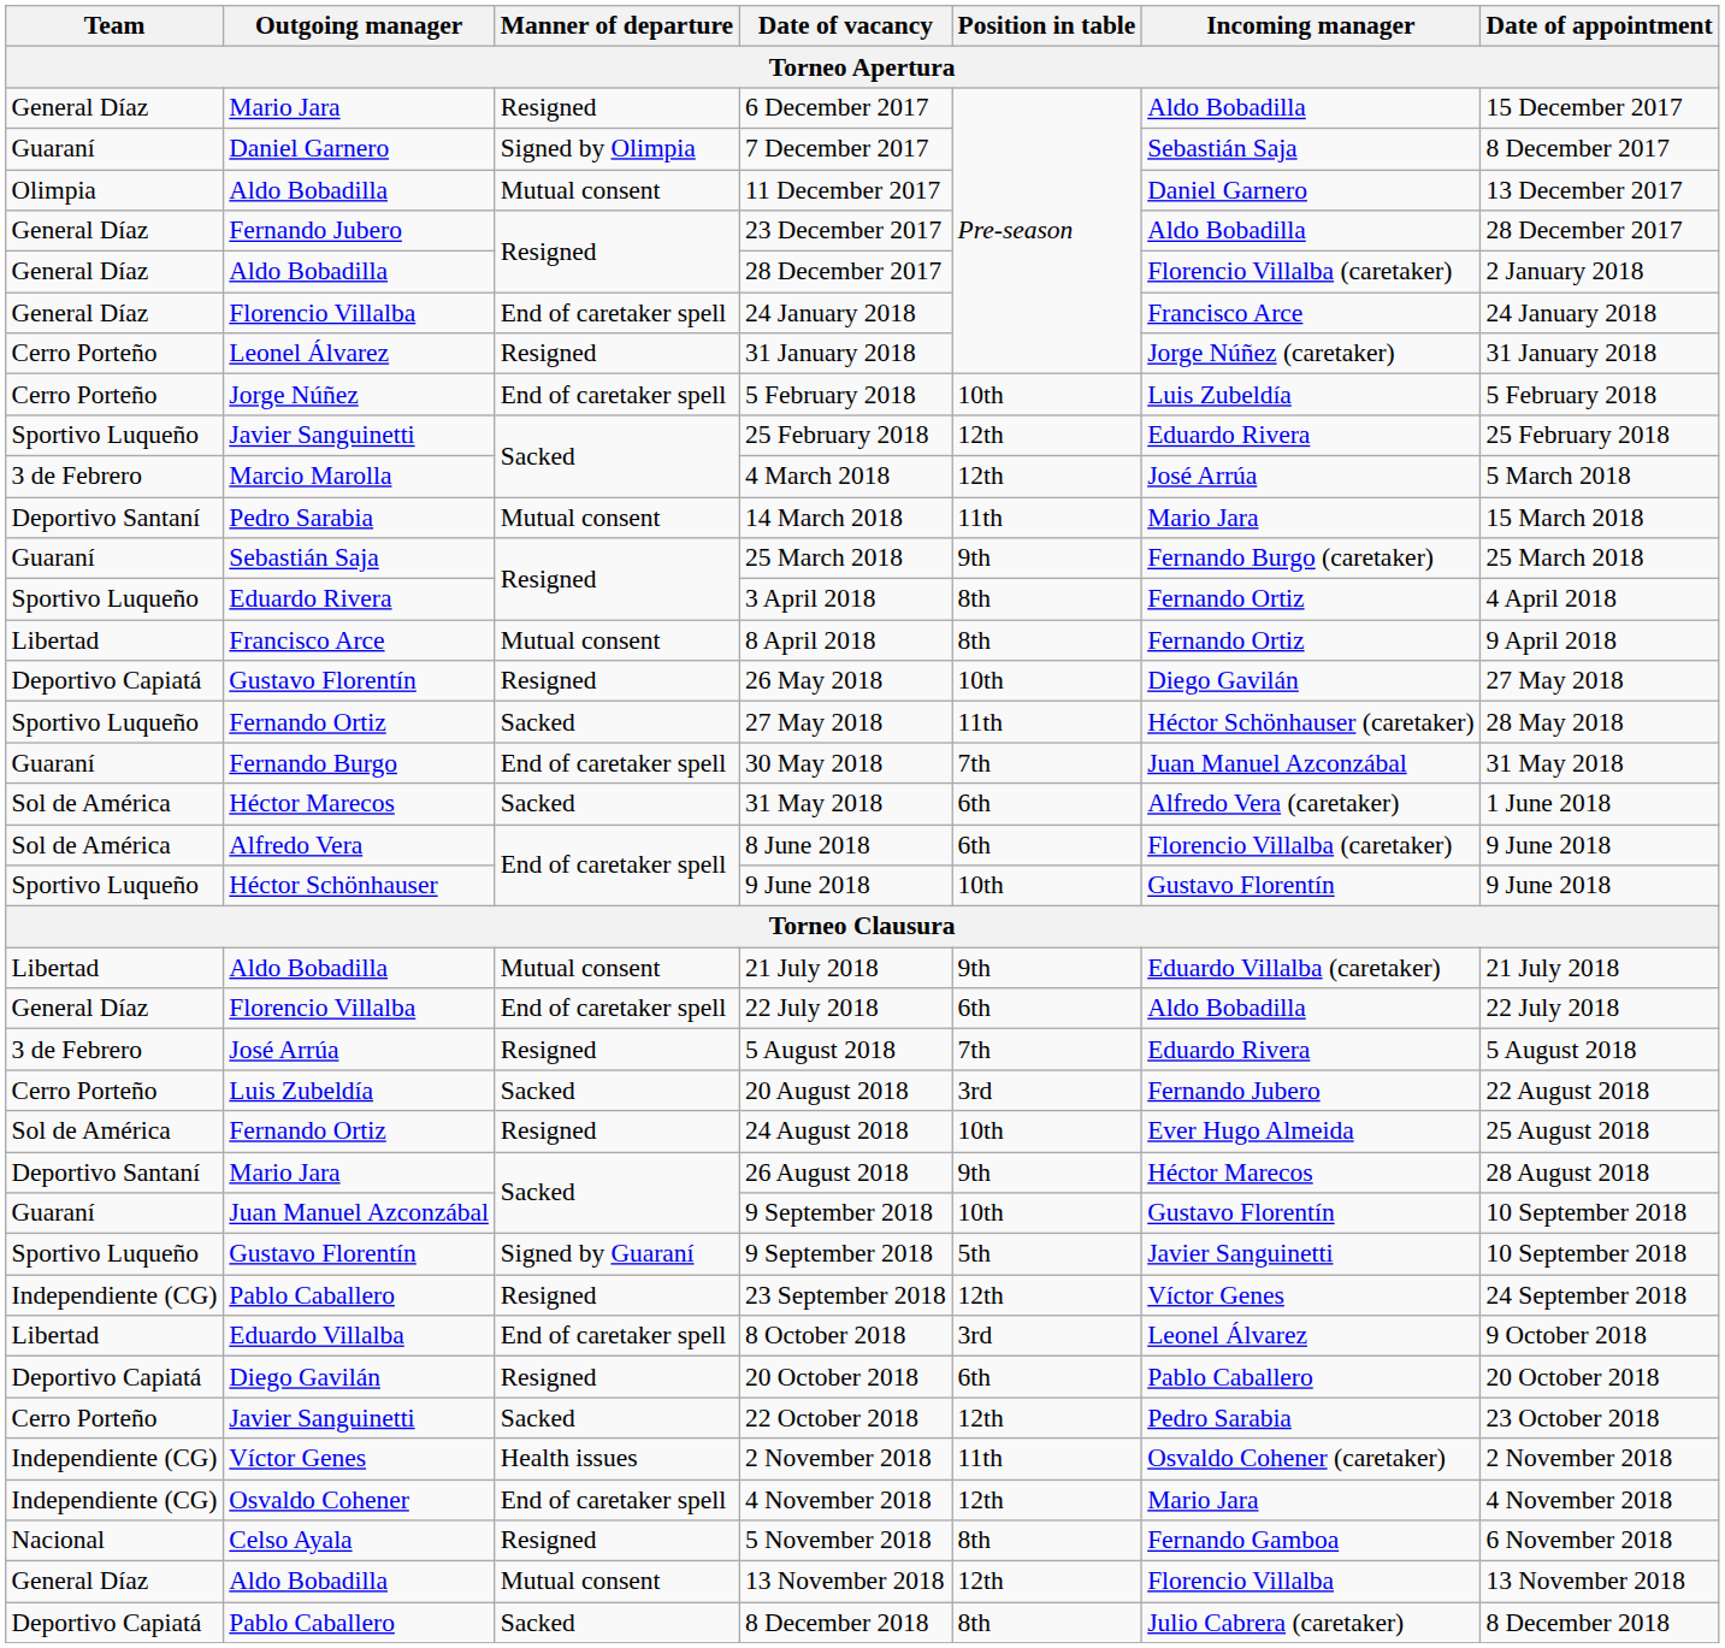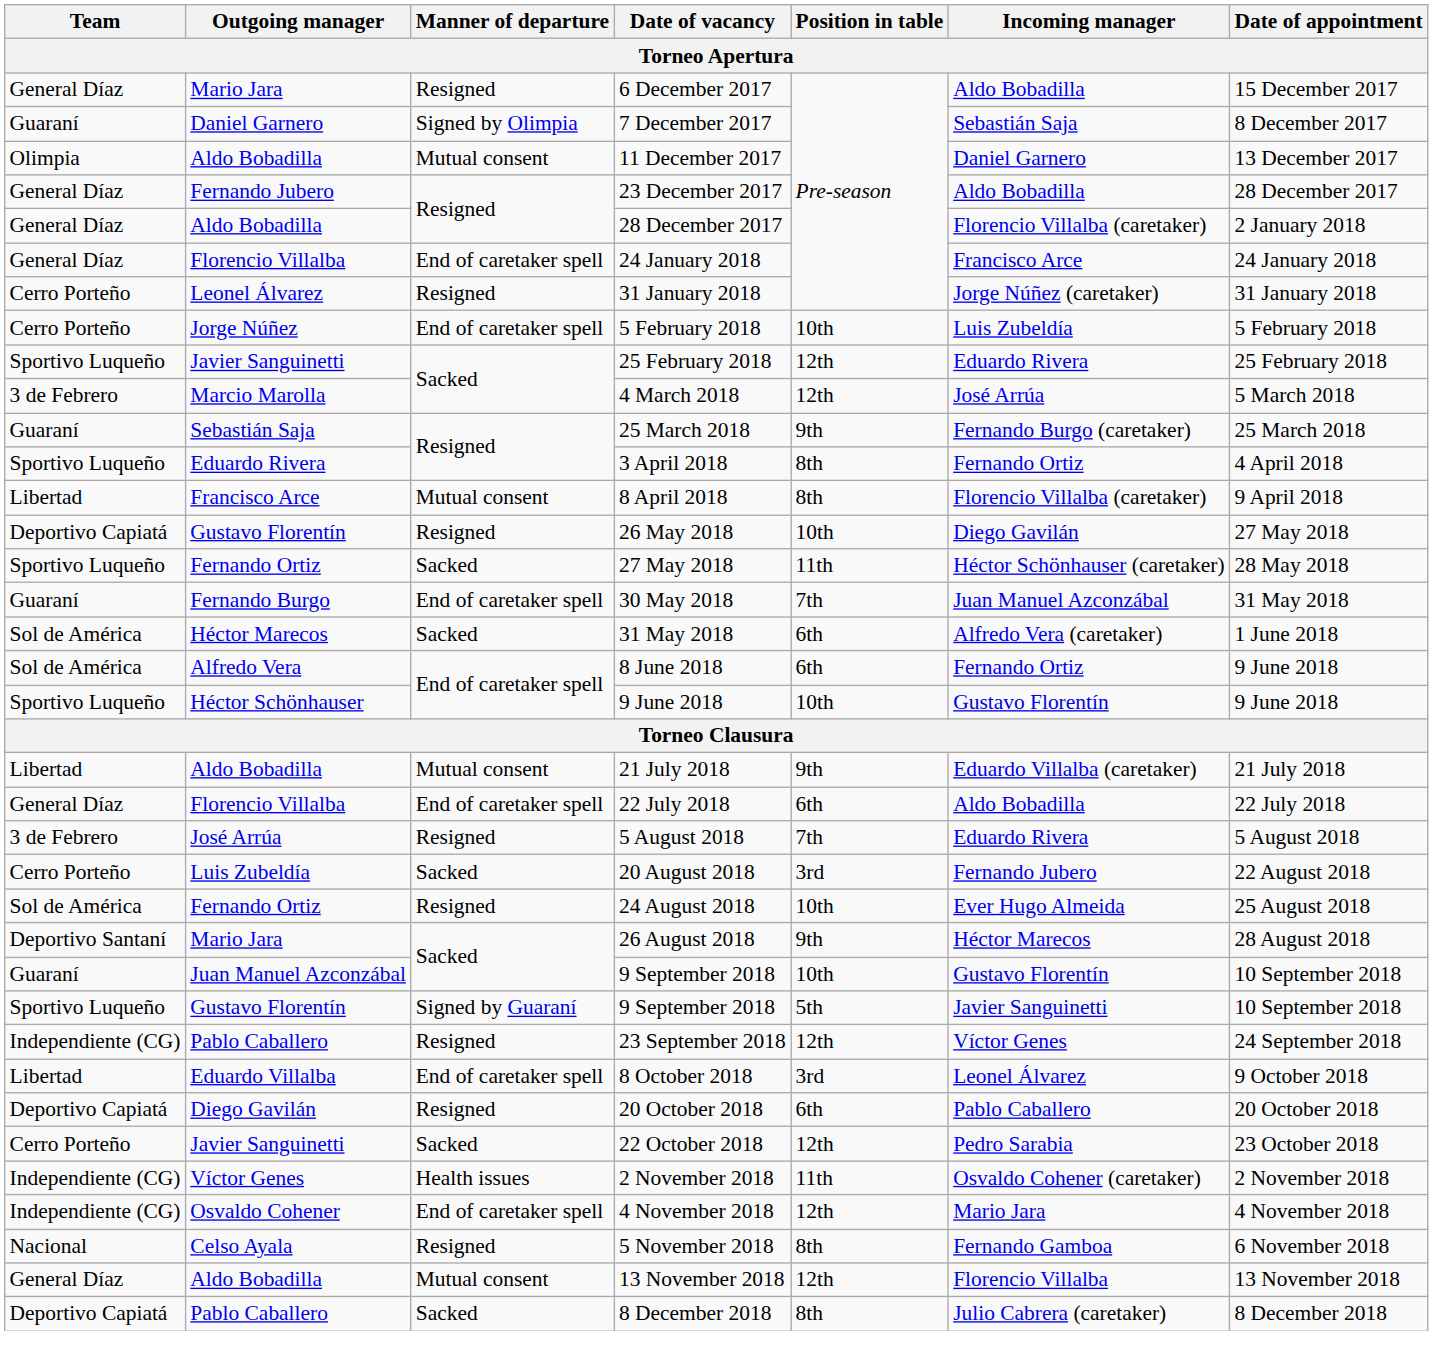 <table class="wikitable sortable">
 <tr>
 <th>Team</th>
 <th>Outgoing manager</th>
 <th>Manner of departure</th>
 <th>Date of vacancy</th>
 <th>Position in table</th>
 <th>Incoming manager</th>
 <th>Date of appointment</th>
 </tr>
 <tr>
 <th colspan=7>Torneo Apertura</th>
 </tr>
 <tr>
 <td>General Díaz</td>
 <td> <a href='#'>Mario Jara</a></td>
 <td>Resigned</td>
 <td>6 December 2017</td>
 <td rowspan=7><em>Pre-season</em></td>
 <td> <a href='#'>Aldo Bobadilla</a></td>
 <td>15 December 2017</td>
 </tr>
 <tr>
 <td>Guaraní</td>
 <td> <a href='#'>Daniel Garnero</a></td>
 <td>Signed by <a href='#'>Olimpia</a></td>
 <td>7 December 2017</td>
 <td> <a href='#'>Sebastián Saja</a></td>
 <td>8 December 2017</td>
 </tr>
 <tr>
 <td>Olimpia</td>
 <td> <a href='#'>Aldo Bobadilla</a></td>
 <td>Mutual consent</td>
 <td>11 December 2017</td>
 <td> <a href='#'>Daniel Garnero</a></td>
 <td>13 December 2017</td>
 </tr>
 <tr>
 <td>General Díaz</td>
 <td> <a href='#'>Fernando Jubero</a></td>
 <td rowspan=2>Resigned</td>
 <td>23 December 2017</td>
 <td> <a href='#'>Aldo Bobadilla</a></td>
 <td>28 December 2017</td>
 </tr>
 <tr>
 <td>General Díaz</td>
 <td> <a href='#'>Aldo Bobadilla</a></td>
 <td>28 December 2017</td>
 <td> <a href='#'>Florencio Villalba</a> (caretaker)</td>
 <td>2 January 2018</td>
 </tr>
 <tr>
 <td>General Díaz</td>
 <td> <a href='#'>Florencio Villalba</a></td>
 <td>End of caretaker spell</td>
 <td>24 January 2018</td>
 <td> <a href='#'>Francisco Arce</a></td>
 <td>24 January 2018</td>
 </tr>
 <tr>
 <td>Cerro Porteño</td>
 <td> <a href='#'>Leonel Álvarez</a></td>
 <td>Resigned</td>
 <td>31 January 2018</td>
 <td> <a href='#'>Jorge Núñez</a> (caretaker)</td>
 <td>31 January 2018</td>
 </tr>
 <tr>
 <td>Cerro Porteño</td>
 <td> <a href='#'>Jorge Núñez</a></td>
 <td>End of caretaker spell</td>
 <td>5 February 2018</td>
 <td>10th</td>
 <td> <a href='#'>Luis Zubeldía</a></td>
 <td>5 February 2018</td>
 </tr>
 <tr>
 <td>Sportivo Luqueño</td>
 <td> <a href='#'>Javier Sanguinetti</a></td>
 <td rowspan=2>Sacked</td>
 <td>25 February 2018</td>
 <td>12th</td>
 <td> <a href='#'>Eduardo Rivera</a></td>
 <td>25 February 2018</td>
 </tr>
 <tr>
 <td>3 de Febrero</td>
 <td> <a href='#'>Marcio Marolla</a></td>
 <td>4 March 2018</td>
 <td>12th</td>
 <td> <a href='#'>José Arrúa</a></td>
 <td>5 March 2018</td>
 </tr>
 <tr>
-<td>Deportivo Santaní</td>
-<td> <a href='#'>Pedro Sarabia</a></td>
-<td>Mutual consent</td>
-<td>14 March 2018</td>
-<td>11th</td>
-<td> <a href='#'>Mario Jara</a></td>
-<td>15 March 2018</td>
-</tr>
-<tr>
 <td>Guaraní</td>
 <td> <a href='#'>Sebastián Saja</a></td>
 <td rowspan=2>Resigned</td>
 <td>25 March 2018</td>
 <td>9th</td>
 <td> <a href='#'>Fernando Burgo</a> (caretaker)</td>
 <td>25 March 2018</td>
 </tr>
 <tr>
 <td>Sportivo Luqueño</td>
 <td> <a href='#'>Eduardo Rivera</a></td>
 <td>3 April 2018</td>
 <td>8th</td>
 <td> <a href='#'>Fernando Ortiz</a></td>
 <td>4 April 2018</td>
 </tr>
 <tr>
 <td>Libertad</td>
 <td> <a href='#'>Francisco Arce</a></td>
 <td>Mutual consent</td>
 <td>8 April 2018</td>
 <td>8th</td>
-<td> <a href='#'>Fernando Ortiz</a></td>
+<td> <a href='#'>Florencio Villalba</a> (caretaker)</td>
 <td>9 April 2018</td>
 </tr>
 <tr>
 <td>Deportivo Capiatá</td>
 <td> <a href='#'>Gustavo Florentín</a></td>
 <td>Resigned</td>
 <td>26 May 2018</td>
 <td>10th</td>
 <td> <a href='#'>Diego Gavilán</a></td>
 <td>27 May 2018</td>
 </tr>
 <tr>
 <td>Sportivo Luqueño</td>
 <td> <a href='#'>Fernando Ortiz</a></td>
 <td>Sacked</td>
 <td>27 May 2018</td>
 <td>11th</td>
 <td> <a href='#'>Héctor Schönhauser</a> (caretaker)</td>
 <td>28 May 2018</td>
 </tr>
 <tr>
 <td>Guaraní</td>
 <td> <a href='#'>Fernando Burgo</a></td>
 <td>End of caretaker spell</td>
 <td>30 May 2018</td>
 <td>7th</td>
 <td> <a href='#'>Juan Manuel Azconzábal</a></td>
 <td>31 May 2018</td>
 </tr>
 <tr>
 <td>Sol de América</td>
 <td> <a href='#'>Héctor Marecos</a></td>
 <td>Sacked</td>
 <td>31 May 2018</td>
 <td>6th</td>
 <td> <a href='#'>Alfredo Vera</a> (caretaker)</td>
 <td>1 June 2018</td>
 </tr>
 <tr>
 <td>Sol de América</td>
 <td> <a href='#'>Alfredo Vera</a></td>
 <td rowspan=2>End of caretaker spell</td>
 <td>8 June 2018</td>
 <td>6th</td>
-<td> <a href='#'>Florencio Villalba</a> (caretaker)</td>
+<td> <a href='#'>Fernando Ortiz</a></td>
 <td>9 June 2018</td>
 </tr>
 <tr>
 <td>Sportivo Luqueño</td>
 <td> <a href='#'>Héctor Schönhauser</a></td>
 <td>9 June 2018</td>
 <td>10th</td>
 <td> <a href='#'>Gustavo Florentín</a></td>
 <td>9 June 2018</td>
 </tr>
 <tr>
 <th colspan=7>Torneo Clausura</th>
 </tr>
 <tr>
 <td>Libertad</td>
 <td> <a href='#'>Aldo Bobadilla</a></td>
 <td>Mutual consent</td>
 <td>21 July 2018</td>
 <td>9th</td>
 <td> <a href='#'>Eduardo Villalba</a> (caretaker)</td>
 <td>21 July 2018</td>
 </tr>
 <tr>
 <td>General Díaz</td>
 <td> <a href='#'>Florencio Villalba</a></td>
 <td>End of caretaker spell</td>
 <td>22 July 2018</td>
 <td>6th</td>
 <td> <a href='#'>Aldo Bobadilla</a></td>
 <td>22 July 2018</td>
 </tr>
 <tr>
 <td>3 de Febrero</td>
 <td> <a href='#'>José Arrúa</a></td>
 <td>Resigned</td>
 <td>5 August 2018</td>
 <td>7th</td>
 <td> <a href='#'>Eduardo Rivera</a></td>
 <td>5 August 2018</td>
 </tr>
 <tr>
 <td>Cerro Porteño</td>
 <td> <a href='#'>Luis Zubeldía</a></td>
 <td>Sacked</td>
 <td>20 August 2018</td>
 <td>3rd</td>
 <td> <a href='#'>Fernando Jubero</a></td>
 <td>22 August 2018</td>
 </tr>
 <tr>
 <td>Sol de América</td>
 <td> <a href='#'>Fernando Ortiz</a></td>
 <td>Resigned</td>
 <td>24 August 2018</td>
 <td>10th</td>
 <td> <a href='#'>Ever Hugo Almeida</a></td>
 <td>25 August 2018</td>
 </tr>
 <tr>
 <td>Deportivo Santaní</td>
 <td> <a href='#'>Mario Jara</a></td>
 <td rowspan=2>Sacked</td>
 <td>26 August 2018</td>
 <td>9th</td>
 <td> <a href='#'>Héctor Marecos</a></td>
 <td>28 August 2018</td>
 </tr>
 <tr>
 <td>Guaraní</td>
 <td> <a href='#'>Juan Manuel Azconzábal</a></td>
 <td>9 September 2018</td>
 <td>10th</td>
 <td> <a href='#'>Gustavo Florentín</a></td>
 <td>10 September 2018</td>
 </tr>
 <tr>
 <td>Sportivo Luqueño</td>
 <td> <a href='#'>Gustavo Florentín</a></td>
 <td>Signed by <a href='#'>Guaraní</a></td>
 <td>9 September 2018</td>
 <td>5th</td>
 <td> <a href='#'>Javier Sanguinetti</a></td>
 <td>10 September 2018</td>
 </tr>
 <tr>
 <td>Independiente (CG)</td>
 <td> <a href='#'>Pablo Caballero</a></td>
 <td>Resigned</td>
 <td>23 September 2018</td>
 <td>12th</td>
 <td> <a href='#'>Víctor Genes</a></td>
 <td>24 September 2018</td>
 </tr>
 <tr>
 <td>Libertad</td>
 <td> <a href='#'>Eduardo Villalba</a></td>
 <td>End of caretaker spell</td>
 <td>8 October 2018</td>
 <td>3rd</td>
 <td> <a href='#'>Leonel Álvarez</a></td>
 <td>9 October 2018</td>
 </tr>
 <tr>
 <td>Deportivo Capiatá</td>
 <td> <a href='#'>Diego Gavilán</a></td>
 <td>Resigned</td>
 <td>20 October 2018</td>
 <td>6th</td>
 <td> <a href='#'>Pablo Caballero</a></td>
 <td>20 October 2018</td>
 </tr>
 <tr>
 <td>Cerro Porteño</td>
 <td> <a href='#'>Javier Sanguinetti</a></td>
 <td>Sacked</td>
 <td>22 October 2018</td>
 <td>12th</td>
 <td> <a href='#'>Pedro Sarabia</a></td>
 <td>23 October 2018</td>
 </tr>
 <tr>
 <td>Independiente (CG)</td>
 <td> <a href='#'>Víctor Genes</a></td>
 <td>Health issues</td>
 <td>2 November 2018</td>
 <td>11th</td>
 <td> <a href='#'>Osvaldo Cohener</a> (caretaker)</td>
 <td>2 November 2018</td>
 </tr>
 <tr>
 <td>Independiente (CG)</td>
 <td> <a href='#'>Osvaldo Cohener</a></td>
 <td>End of caretaker spell</td>
 <td>4 November 2018</td>
 <td>12th</td>
 <td> <a href='#'>Mario Jara</a></td>
 <td>4 November 2018</td>
 </tr>
 <tr>
 <td>Nacional</td>
 <td> <a href='#'>Celso Ayala</a></td>
 <td>Resigned</td>
 <td>5 November 2018</td>
 <td>8th</td>
 <td> <a href='#'>Fernando Gamboa</a></td>
 <td>6 November 2018</td>
 </tr>
 <tr>
 <td>General Díaz</td>
 <td> <a href='#'>Aldo Bobadilla</a></td>
 <td>Mutual consent</td>
 <td>13 November 2018</td>
 <td>12th</td>
 <td> <a href='#'>Florencio Villalba</a></td>
 <td>13 November 2018</td>
 </tr>
 <tr>
 <td>Deportivo Capiatá</td>
 <td> <a href='#'>Pablo Caballero</a></td>
 <td>Sacked</td>
 <td>8 December 2018</td>
 <td>8th</td>
 <td> <a href='#'>Julio Cabrera</a> (caretaker)</td>
 <td>8 December 2018</td>
 </tr>
 </table>
